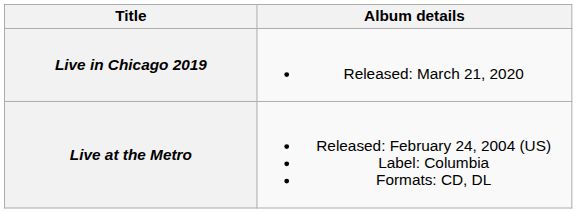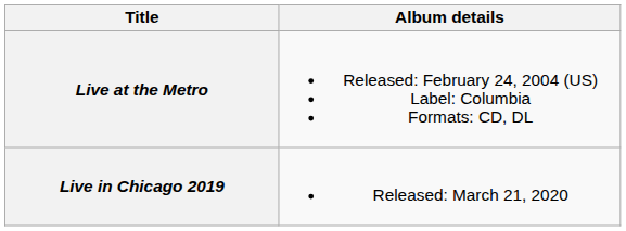 <table class="wikitable plainrowheaders" style="text-align:center;">
 <tr>
 <th scope="col" style="width:16em;">Title</th>
 <th scope="col" style="width:20em;">Album details</th>
 </tr>
 <tr>
+<th scope="row"><em>Live at the Metro</em></th>
+<td><br><ul><li>Released: February 24, 2004 <span>(US)</span></li><li>Label: Columbia</li><li>Formats: CD, DL</li></ul></td>
+</tr>
+<tr>
 <th scope="row"><em>Live in Chicago 2019</em></th>
 <td><br><ul><li>Released: March 21, 2020</li></ul></td>
 </tr>
-<tr>
-<th scope="row"><em>Live at the Metro</em></th>
-<td><br><ul><li>Released: February 24, 2004 <span>(US)</span></li><li>Label: Columbia</li><li>Formats: CD, DL</li></ul></td>
-</tr>
 </table>
